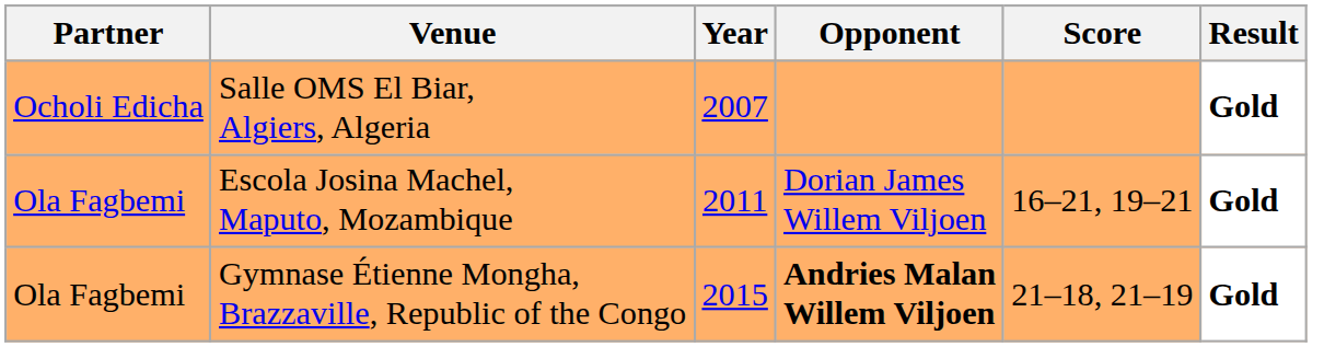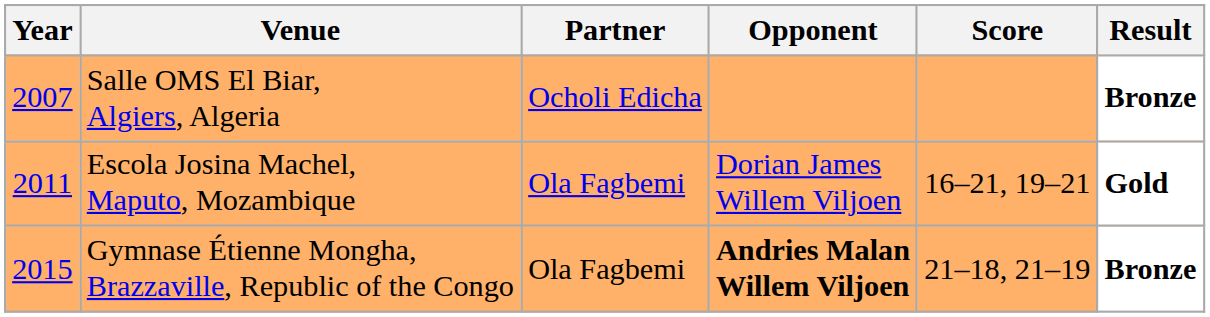 <table class="sortable wikitable" style="font-size: 90%;">
 <tr>
+<th>Year</th>
+<th>Venue</th>
 <th>Partner</th>
-<th>Venue</th>
-<th>Year</th>
 <th>Opponent</th>
 <th>Score</th>
 <th>Result</th>
 </tr>
 <tr style="background:#FFB069">
+<td align="center"><a href='#'>2007</a></td>
+<td align="left">Salle OMS El Biar,<br><a href='#'>Algiers</a>, Algeria</td>
 <td align="left"> <a href='#'>Ocholi Edicha</a></td>
-<td align="left">Salle OMS El Biar,<br><a href='#'>Algiers</a>, Algeria</td>
-<td align="center"><a href='#'>2007</a></td>
 <td align="left"><br></td>
 <td align="left"></td>
-<td style="text-align:left; background:white"> <strong>Gold</strong></td>
+<td style="text-align:left; background:white"> <strong>Bronze</strong></td>
 </tr>
 <tr style="background:#FFB069">
+<td align="center"><a href='#'>2011</a></td>
+<td align="left">Escola Josina Machel,<br><a href='#'>Maputo</a>, Mozambique</td>
 <td align="left"> <a href='#'>Ola Fagbemi</a></td>
-<td align="left">Escola Josina Machel,<br><a href='#'>Maputo</a>, Mozambique</td>
-<td align="center"><a href='#'>2011</a></td>
 <td align="left"> <a href='#'>Dorian James</a><br> <a href='#'>Willem Viljoen</a></td>
 <td align="left">16–21, 19–21</td>
 <td style="text-align:left; background:white"> <strong>Gold</strong></td>
 </tr>
 <tr style="background:#FFB069">
+<td align="center"><a href='#'>2015</a></td>
+<td align="left">Gymnase Étienne Mongha,<br><a href='#'>Brazzaville</a>, Republic of the Congo</td>
 <td align="left"> Ola Fagbemi</td>
-<td align="left">Gymnase Étienne Mongha,<br><a href='#'>Brazzaville</a>, Republic of the Congo</td>
-<td align="center"><a href='#'>2015</a></td>
 <td align="left"><strong> Andries Malan<br> Willem Viljoen</strong></td>
 <td align="left">21–18, 21–19</td>
-<td style="text-align:left; background:white"> <strong>Gold</strong></td>
+<td style="text-align:left; background:white"> <strong>Bronze</strong></td>
 </tr>
 </table>
